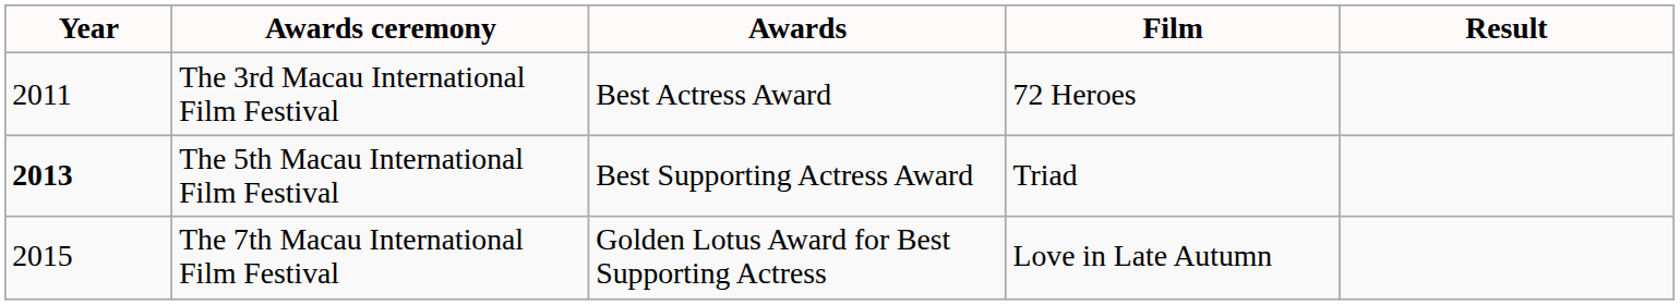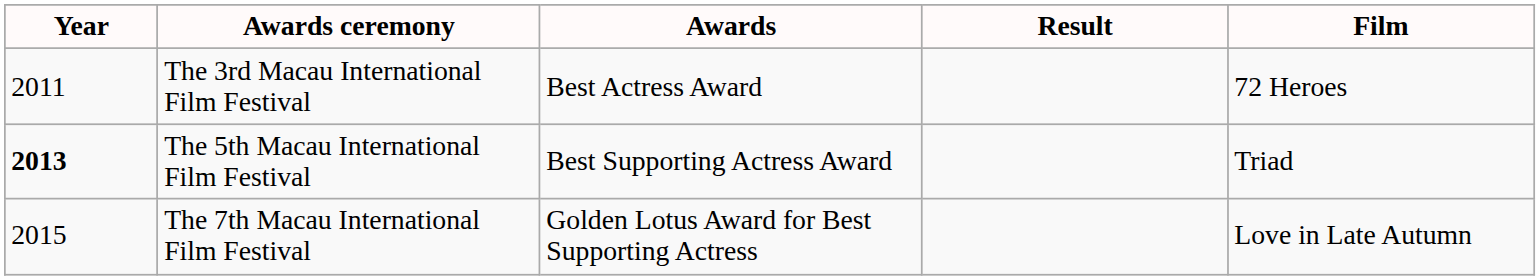 <table class="wikitable" width="70%">
 <tr style="background:snow; color:black" align=center>
 <td style="width:10%"><strong>Year</strong></td>
 <td style="width:25%"><strong>Awards ceremony</strong></td>
 <td style="width:25%"><strong>Awards</strong></td>
+<td style="width:20%"><strong>Result</strong></td>
 <td style="width:20%"><strong>Film</strong></td>
-<td style="width:20%"><strong>Result</strong></td>
 </tr>
 <tr>
 <td>2011</td>
 <td>The 3rd Macau International Film Festival</td>
 <td>Best Actress Award</td>
+<td></td>
 <td>72 Heroes</td>
-<td></td>
 </tr>
 <tr>
 <td><strong>2013</strong></td>
 <td>The 5th Macau International Film Festival</td>
 <td>Best Supporting Actress Award</td>
+<td></td>
 <td>Triad</td>
-<td></td>
 </tr>
 <tr>
 <td>2015</td>
 <td>The 7th Macau International Film Festival</td>
 <td>Golden Lotus Award for Best Supporting Actress</td>
+<td></td>
 <td>Love in Late Autumn</td>
-<td></td>
 </tr>
 </table>
